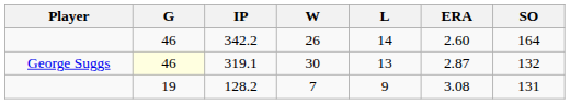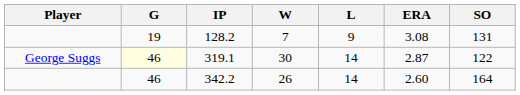 <table class="wikitable sortable">
 <tr>
 <th bgcolor="#DDDDFF" width="16%">Player</th>
 <th bgcolor="#DDDDFF" width="9%">G</th>
 <th bgcolor="#DDDDFF" width="9%">IP</th>
 <th bgcolor="#DDDDFF" width="9%">W</th>
 <th bgcolor="#DDDDFF" width="9%">L</th>
 <th bgcolor="#DDDDFF" width="9%">ERA</th>
 <th bgcolor="#DDDDFF" width="9%">SO</th>
 </tr>
 <tr align="center">
 <td></td>
+<td>19</td>
+<td>128.2</td>
+<td>7</td>
+<td>9</td>
+<td>3.08</td>
+<td>131</td>
+</tr>
+<tr align="center">
+<td><a href='#'>George Suggs</a></td>
+<td style="background: lightyellow;">46</td>
+<td>319.1</td>
+<td>30</td>
+<td>14</td>
+<td>2.87</td>
+<td>122</td>
+</tr>
+<tr align="center">
+<td></td>
 <td>46</td>
 <td>342.2</td>
 <td>26</td>
 <td>14</td>
 <td>2.60</td>
 <td>164</td>
 </tr>
-<tr align="center">
-<td><a href='#'>George Suggs</a></td>
-<td style="background: lightyellow;">46</td>
-<td>319.1</td>
-<td>30</td>
-<td>13</td>
-<td>2.87</td>
-<td>132</td>
-</tr>
-<tr align="center">
-<td></td>
-<td>19</td>
-<td>128.2</td>
-<td>7</td>
-<td>9</td>
-<td>3.08</td>
-<td>131</td>
-</tr>
 </table>
